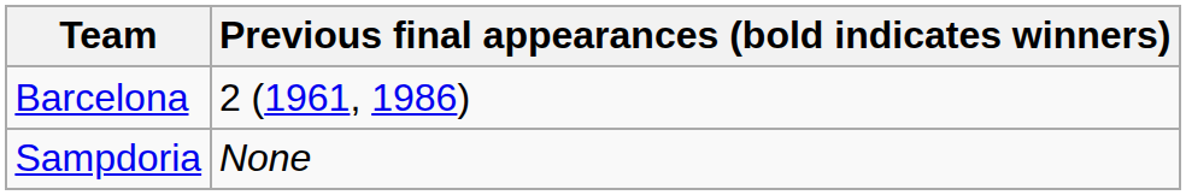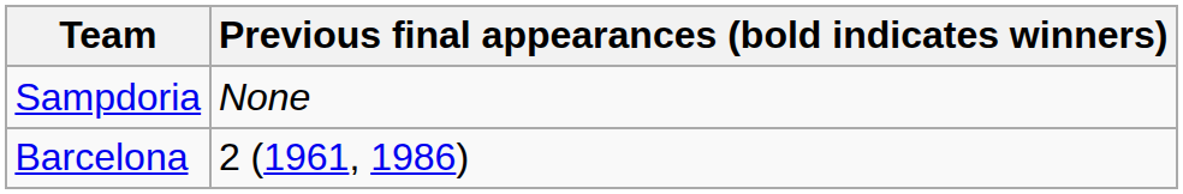 <table class="wikitable">
 <tr>
 <th>Team</th>
 <th><strong>Previous final appearances (bold indicates winners)</strong></th>
 </tr>
 <tr>
+<td> <a href='#'>Sampdoria</a></td>
+<td><em>None</em></td>
+</tr>
+<tr>
 <td> <a href='#'>Barcelona</a></td>
 <td>2 (<a href='#'>1961</a>, <a href='#'>1986</a>)</td>
 </tr>
-<tr>
-<td> <a href='#'>Sampdoria</a></td>
-<td><em>None</em></td>
-</tr>
 </table>
